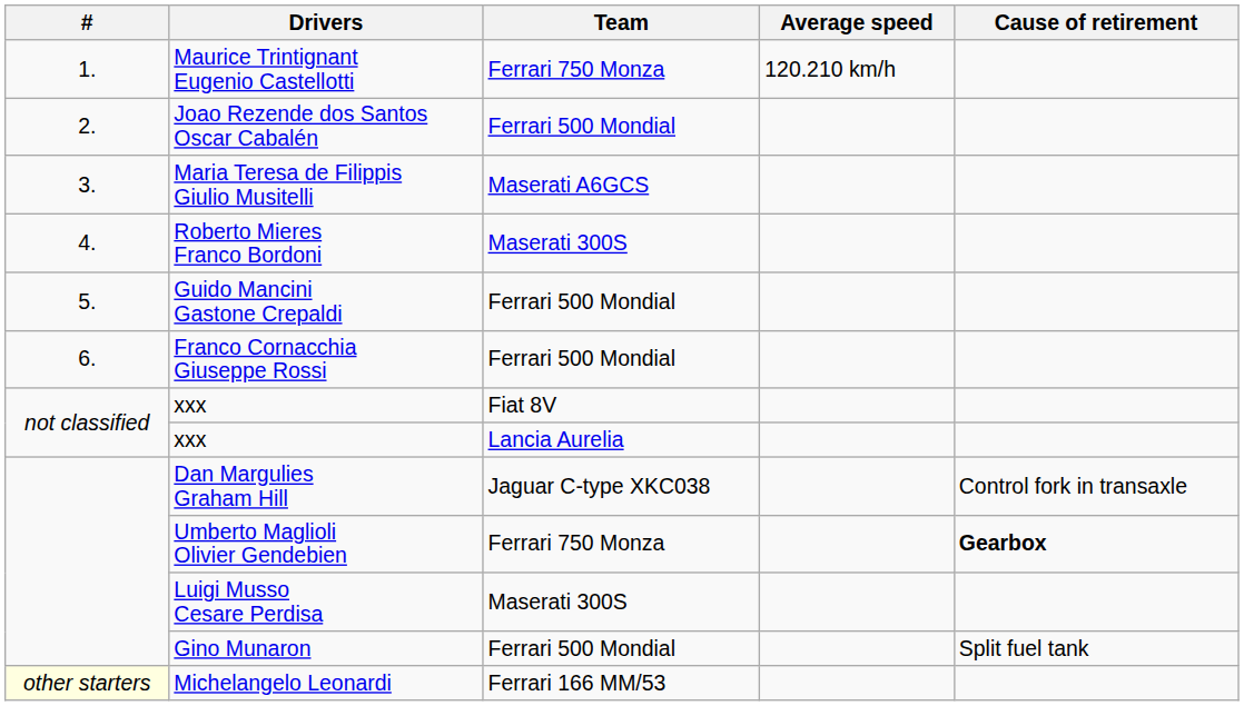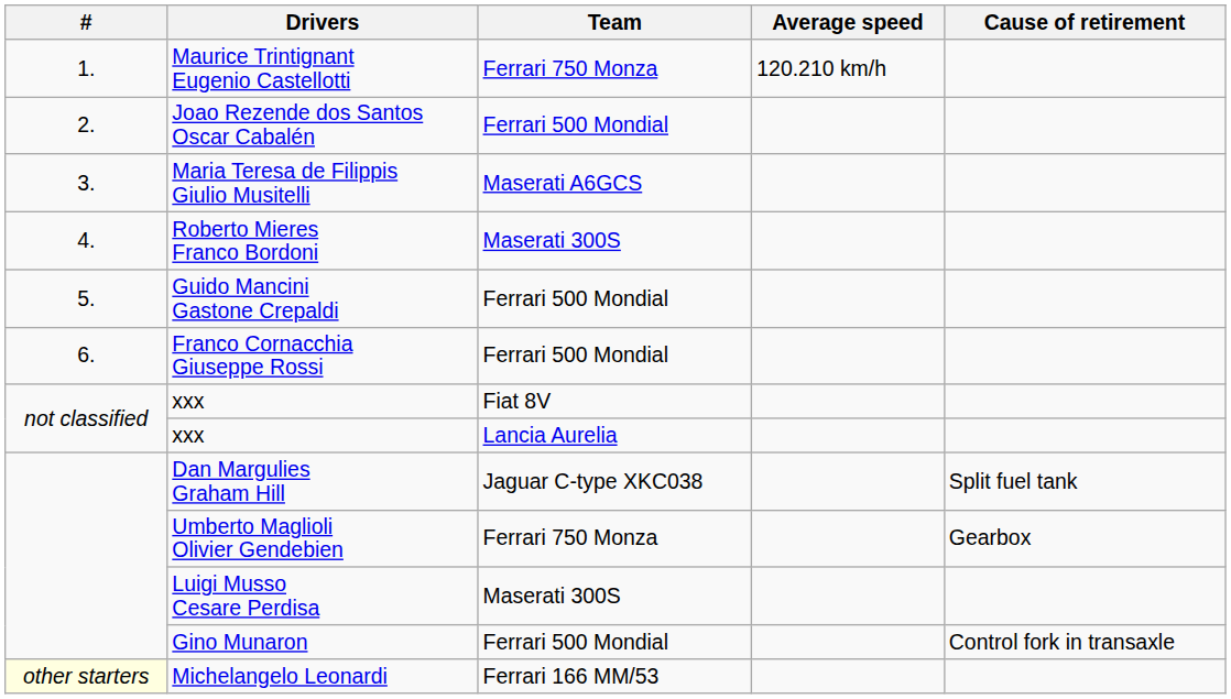 <table class="wikitable" width=65% style="font-size:90%; text-align:left;">
 <tr>
 <th>#</th>
 <th>Drivers</th>
 <th>Team</th>
 <th>Average speed</th>
 <th>Cause of retirement</th>
 </tr>
 <tr>
 <td align=center>1.</td>
 <td> <a href='#'>Maurice Trintignant</a><br> <a href='#'>Eugenio Castellotti</a></td>
 <td><a href='#'>Ferrari 750 Monza</a></td>
 <td>120.210 km/h</td>
 <td></td>
 </tr>
 <tr>
 <td align=center>2.</td>
 <td> <a href='#'>Joao Rezende dos Santos</a><br> <a href='#'>Oscar Cabalén</a></td>
 <td><a href='#'>Ferrari 500 Mondial</a></td>
 <td></td>
 <td></td>
 </tr>
 <tr>
 <td align=center>3.</td>
 <td> <a href='#'>Maria Teresa de Filippis</a><br> <a href='#'>Giulio Musitelli</a></td>
 <td><a href='#'>Maserati A6GCS</a></td>
 <td></td>
 <td></td>
 </tr>
 <tr>
 <td align=center>4.</td>
 <td> <a href='#'>Roberto Mieres</a><br> <a href='#'>Franco Bordoni</a></td>
 <td><a href='#'>Maserati 300S</a></td>
 <td></td>
 <td></td>
 </tr>
 <tr>
 <td align=center>5.</td>
 <td> <a href='#'>Guido Mancini</a><br> <a href='#'>Gastone Crepaldi</a></td>
 <td>Ferrari 500 Mondial</td>
 <td></td>
 <td></td>
 </tr>
 <tr>
 <td align=center>6.</td>
 <td> <a href='#'>Franco Cornacchia</a><br> <a href='#'>Giuseppe Rossi</a></td>
 <td>Ferrari 500 Mondial</td>
 <td></td>
 <td></td>
 </tr>
 <tr>
 <td align=center rowspan=2><em>not classified</em></td>
 <td>xxx</td>
 <td>Fiat 8V</td>
 <td></td>
 <td></td>
 </tr>
 <tr>
 <td>xxx</td>
 <td><a href='#'>Lancia Aurelia</a></td>
 <td></td>
 <td></td>
 </tr>
 <tr>
 <td align=center rowspan=4></td>
 <td> <a href='#'>Dan Margulies</a><br> <a href='#'>Graham Hill</a></td>
 <td>Jaguar C-type XKC038</td>
 <td></td>
-<td>Control fork in transaxle</td>
+<td>Split fuel tank</td>
 </tr>
 <tr>
 <td> <a href='#'>Umberto Maglioli</a><br> <a href='#'>Olivier Gendebien</a></td>
 <td>Ferrari 750 Monza</td>
 <td></td>
-<td><strong>Gearbox</strong></td>
+<td>Gearbox</td>
 </tr>
 <tr>
 <td> <a href='#'>Luigi Musso</a><br> <a href='#'>Cesare Perdisa</a></td>
 <td>Maserati 300S</td>
 <td></td>
 <td></td>
 </tr>
 <tr>
 <td> <a href='#'>Gino Munaron</a></td>
 <td>Ferrari 500 Mondial</td>
 <td></td>
-<td>Split fuel tank</td>
+<td>Control fork in transaxle</td>
 </tr>
 <tr>
 <td align=center style="background: lightyellow;"><em>other starters</em></td>
 <td> <a href='#'>Michelangelo Leonardi</a></td>
 <td>Ferrari 166 MM/53</td>
 <td></td>
 <td></td>
 </tr>
 </table>
